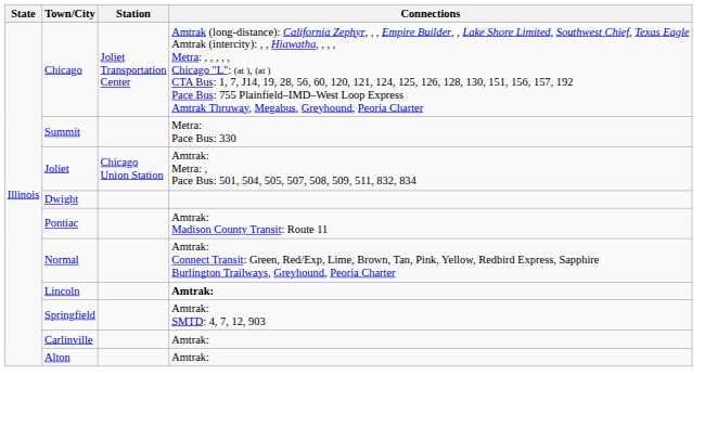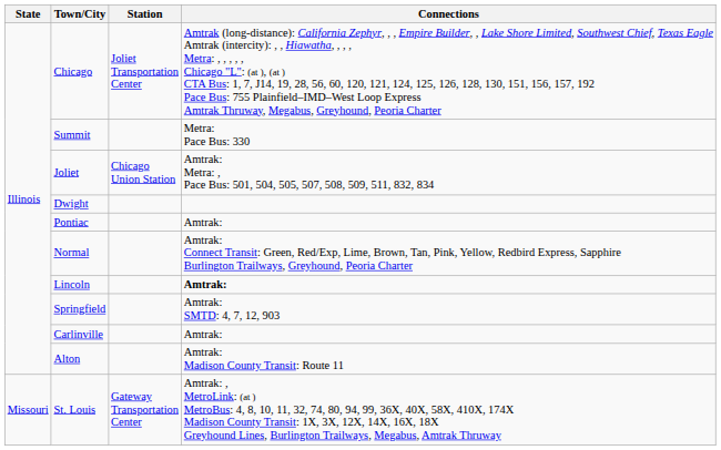 <table class="wikitable">
 <tr>
 <th>State</th>
 <th>Town/City</th>
 <th>Station</th>
 <th>Connections</th>
 </tr>
 <tr>
 <td rowspan=10><a href='#'>Illinois</a></td>
 <td><a href='#'>Chicago</a></td>
 <td><a href='#'>Joliet<br>Transportation<br>Center</a></td>
 <td> <a href='#'>Amtrak</a> (long-distance): <em><a href='#'>California Zephyr</a></em>, , , <em><a href='#'>Empire Builder</a></em>, , <em><a href='#'>Lake Shore Limited</a></em>, <em><a href='#'>Southwest Chief</a></em>, <em><a href='#'>Texas Eagle</a></em><br> Amtrak (intercity): , , <em><a href='#'>Hiawatha</a></em>, , , , <br> <a href='#'>Metra</a>: , , , , , <br> <a href='#'>Chicago "L"</a>:  <small>(at )</small>,     <small>(at )</small><br> <a href='#'>CTA Bus</a>: 1, 7, J14, 19, 28, 56, 60, 120, 121, 124, 125, 126, 128, 130, 151, 156, 157, 192<br> <a href='#'>Pace Bus</a>: 755 Plainfield–IMD–West Loop Express<br> <a href='#'>Amtrak Thruway</a>,  <a href='#'>Megabus</a>,  <a href='#'>Greyhound</a>, <a href='#'>Peoria Charter</a></td>
 </tr>
 <tr *()>
 <td><a href='#'>Summit</a></td>
 <td></td>
 <td> Metra: <br> Pace Bus: 330</td>
 </tr>
 <tr>
 <td><a href='#'>Joliet</a></td>
 <td><a href='#'>Chicago<br>Union Station</a></td>
 <td> Amtrak: <br> Metra: , <br> Pace Bus: 501, 504, 505, 507, 508, 509, 511, 832, 834</td>
 </tr>
 <tr>
 <td><a href='#'>Dwight</a></td>
 <td></td>
 <td></td>
 </tr>
 <tr>
 <td><a href='#'>Pontiac</a></td>
 <td></td>
-<td> Amtrak: <br> <a href='#'>Madison County Transit</a>: Route 11</td>
+<td> Amtrak: </td>
 </tr>
 <tr>
 <td><a href='#'>Normal</a></td>
 <td></td>
 <td> Amtrak: <br> <a href='#'>Connect Transit</a>: Green, Red/Exp, Lime, Brown, Tan, Pink, Yellow, Redbird Express, Sapphire<br> <a href='#'>Burlington Trailways</a>,  <a href='#'>Greyhound</a>, <a href='#'>Peoria Charter</a></td>
 </tr>
 <tr>
 <td><a href='#'>Lincoln</a></td>
 <td></td>
 <td><strong> Amtrak: </strong></td>
 </tr>
 <tr>
 <td><a href='#'>Springfield</a></td>
 <td></td>
 <td> Amtrak: <br> <a href='#'>SMTD</a>: 4, 7, 12, 903</td>
 </tr>
 <tr>
 <td><a href='#'>Carlinville</a></td>
 <td></td>
 <td> Amtrak: </td>
 </tr>
 <tr>
 <td><a href='#'>Alton</a></td>
 <td></td>
-<td> Amtrak: </td>
+<td> Amtrak: <br> <a href='#'>Madison County Transit</a>: Route 11</td>
+</tr>
+<tr>
+<td><a href='#'>Missouri</a></td>
+<td><a href='#'>St. Louis</a></td>
+<td><a href='#'>Gateway<br>Transportation<br>Center</a></td>
+<td> Amtrak: , <br> <a href='#'>MetroLink</a>:   <small>(at )</small><br> <a href='#'>MetroBus</a>: 4, 8, 10, 11, 32, 74, 80, 94, 99, 36X, 40X, 58X, 410X, 174X<br> <a href='#'>Madison County Transit</a>: 1X, 3X, 12X, 14X, 16X, 18X <br>  <a href='#'>Greyhound Lines</a>,  <a href='#'>Burlington Trailways</a>,  <a href='#'>Megabus</a>,  <a href='#'>Amtrak Thruway</a></td>
 </tr>
 </table>
